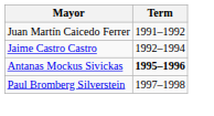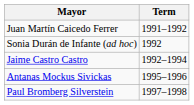 <table class="wikitable">
 <tr>
 <th>Mayor</th>
 <th>Term</th>
 </tr>
 <tr>
 <td>Juan Martín Caicedo Ferrer</td>
 <td>1991–1992</td>
 </tr>
 <tr>
+<td>Sonia Durán de Infante (<em>ad hoc</em>)</td>
+<td>1992</td>
+</tr>
+<tr>
 <td><a href='#'>Jaime Castro Castro</a></td>
 <td>1992–1994</td>
 </tr>
 <tr>
 <td><a href='#'>Antanas Mockus Sivickas</a></td>
-<td><strong>1995–1996</strong></td>
+<td>1995–1996</td>
 </tr>
 <tr>
 <td><a href='#'>Paul Bromberg Silverstein</a></td>
 <td>1997–1998</td>
 </tr>
 </table>
